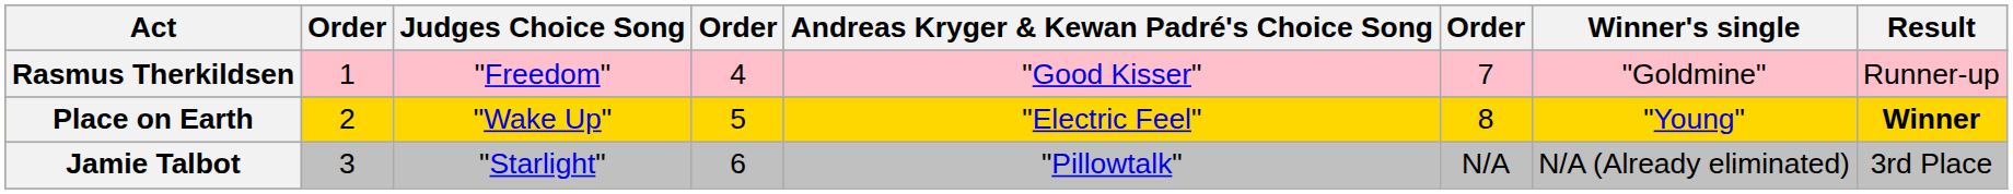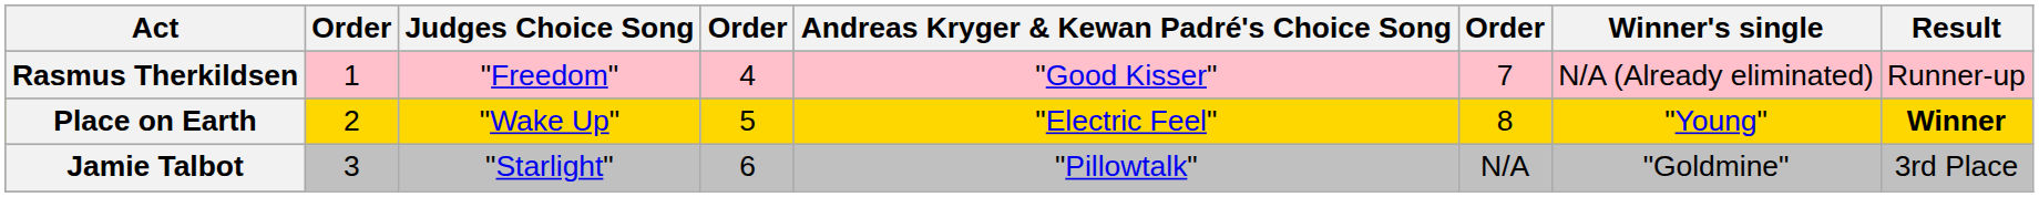 <table class="wikitable plainrowheaders" style="text-align:center;">
 <tr>
 <th>Act</th>
 <th>Order</th>
 <th>Judges Choice Song</th>
 <th>Order</th>
 <th>Andreas Kryger & Kewan Padré's Choice Song</th>
 <th>Order</th>
 <th>Winner's single</th>
 <th>Result</th>
 </tr>
 <tr bgcolor="pink">
 <th scope="row">Rasmus Therkildsen</th>
 <td>1</td>
 <td>"<a href='#'>Freedom</a>"</td>
 <td>4</td>
 <td>"<a href='#'>Good Kisser</a>"</td>
 <td>7</td>
-<td>"Goldmine"</td>
+<td>N/A (Already eliminated)</td>
 <td>Runner-up</td>
 </tr>
 <tr bgcolor="gold">
 <th scope="row">Place on Earth</th>
 <td>2</td>
 <td>"<a href='#'>Wake Up</a>"</td>
 <td>5</td>
 <td>"<a href='#'>Electric Feel</a>"</td>
 <td>8</td>
 <td>"<a href='#'>Young</a>"</td>
 <td><strong>Winner</strong></td>
 </tr>
 <tr bgcolor="silver">
 <th scope="row">Jamie Talbot</th>
 <td>3</td>
 <td>"<a href='#'>Starlight</a>"</td>
 <td>6</td>
 <td>"<a href='#'>Pillowtalk</a>"</td>
 <td>N/A</td>
-<td>N/A (Already eliminated)</td>
+<td>"Goldmine"</td>
 <td>3rd Place</td>
 </tr>
 </table>
